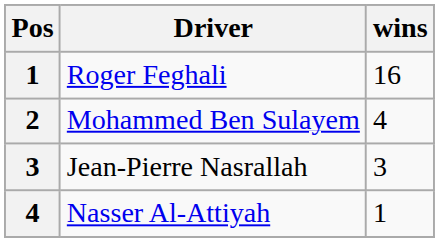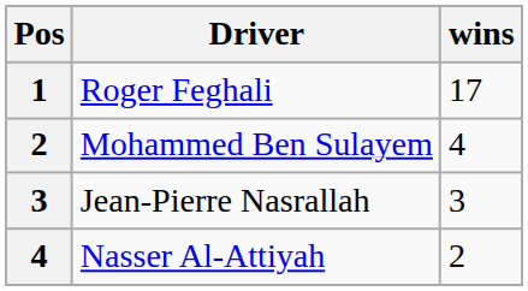 <table class="wikitable" style="font-size:90%;">
 <tr>
 <th>Pos</th>
 <th>Driver</th>
 <th>wins</th>
 </tr>
 <tr>
 <th>1</th>
 <td> <a href='#'>Roger Feghali</a></td>
-<td>16</td>
+<td>17</td>
 </tr>
 <tr>
 <th>2</th>
 <td> <a href='#'>Mohammed Ben Sulayem</a></td>
 <td>4</td>
 </tr>
 <tr>
 <th>3</th>
 <td> Jean-Pierre Nasrallah</td>
 <td>3</td>
 </tr>
 <tr>
 <th>4</th>
 <td> <a href='#'>Nasser Al-Attiyah</a></td>
-<td>1</td>
+<td>2</td>
 </tr>
 <tr>
 </tr>
 </table>
